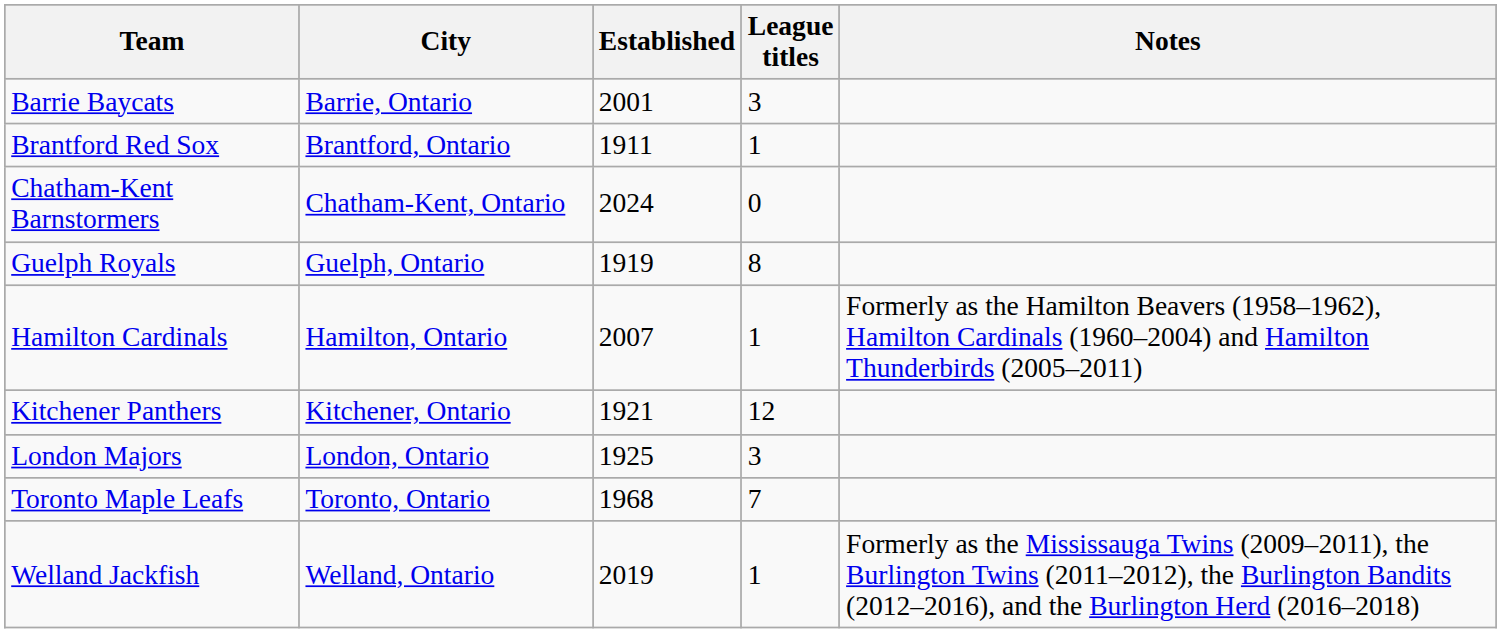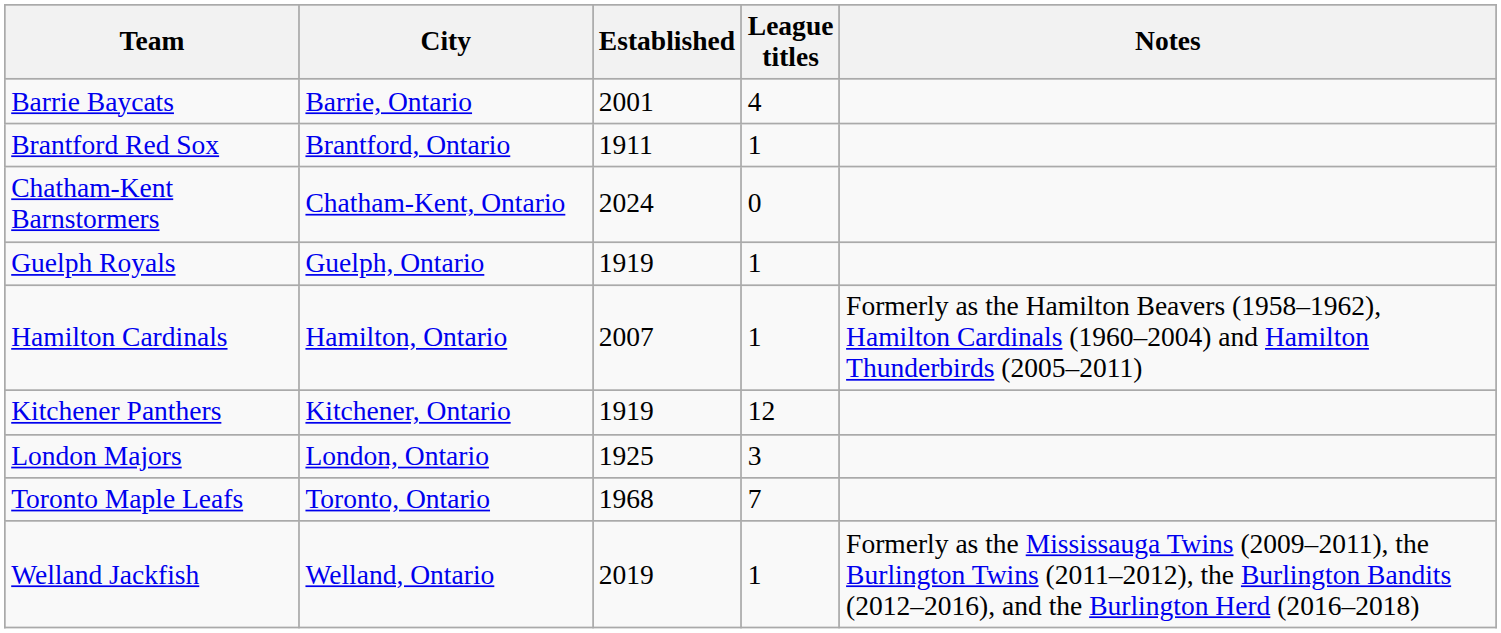 <table class="wikitable">
 <tr>
 <th width="20%">Team</th>
 <th width="20%">City</th>
 <th width="10%">Established</th>
 <th width="5%">League titles</th>
 <th width="45%">Notes</th>
 </tr>
 <tr>
 <td><a href='#'>Barrie Baycats</a></td>
 <td><a href='#'>Barrie, Ontario</a></td>
 <td>2001</td>
-<td>3</td>
+<td>4</td>
 <td></td>
 </tr>
 <tr>
 <td><a href='#'>Brantford Red Sox</a></td>
 <td><a href='#'>Brantford, Ontario</a></td>
 <td>1911</td>
 <td>1</td>
 <td></td>
 </tr>
 <tr>
 <td><a href='#'>Chatham-Kent Barnstormers</a></td>
 <td><a href='#'>Chatham-Kent, Ontario</a></td>
 <td>2024</td>
 <td>0</td>
 <td></td>
 </tr>
 <tr>
 <td><a href='#'>Guelph Royals</a></td>
 <td><a href='#'>Guelph, Ontario</a></td>
 <td>1919</td>
-<td>8</td>
+<td>1</td>
 <td></td>
 </tr>
 <tr>
 <td><a href='#'>Hamilton Cardinals</a></td>
 <td><a href='#'>Hamilton, Ontario</a></td>
 <td>2007</td>
 <td>1</td>
 <td>Formerly as the Hamilton Beavers (1958–1962), <a href='#'>Hamilton Cardinals</a> (1960–2004) and <a href='#'>Hamilton Thunderbirds</a> (2005–2011)</td>
 </tr>
 <tr>
 <td><a href='#'>Kitchener Panthers</a></td>
 <td><a href='#'>Kitchener, Ontario</a></td>
-<td>1921</td>
+<td>1919</td>
 <td>12</td>
 <td></td>
 </tr>
 <tr>
 <td><a href='#'>London Majors</a></td>
 <td><a href='#'>London, Ontario</a></td>
 <td>1925</td>
 <td>3</td>
 <td></td>
 </tr>
 <tr>
 <td><a href='#'>Toronto Maple Leafs</a></td>
 <td><a href='#'>Toronto, Ontario</a></td>
 <td>1968</td>
 <td>7</td>
 <td></td>
 </tr>
 <tr>
 <td><a href='#'>Welland Jackfish</a></td>
 <td><a href='#'>Welland, Ontario</a></td>
 <td>2019</td>
 <td>1</td>
 <td>Formerly as the <a href='#'>Mississauga Twins</a> (2009–2011), the <a href='#'>Burlington Twins</a> (2011–2012), the <a href='#'>Burlington Bandits</a> (2012–2016), and the <a href='#'>Burlington Herd</a> (2016–2018)</td>
 </tr>
 </table>
